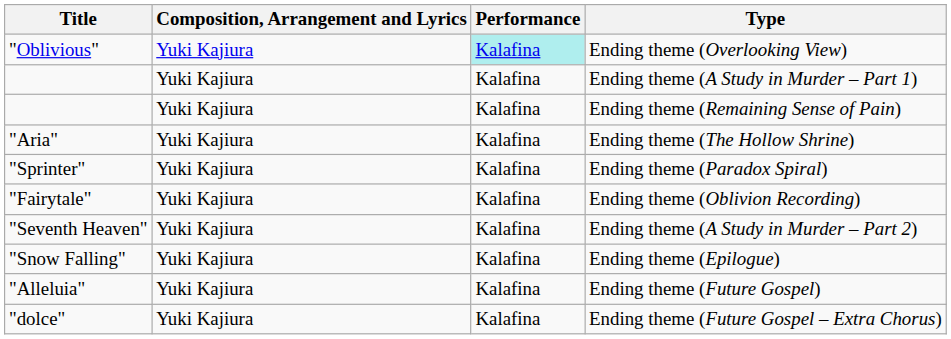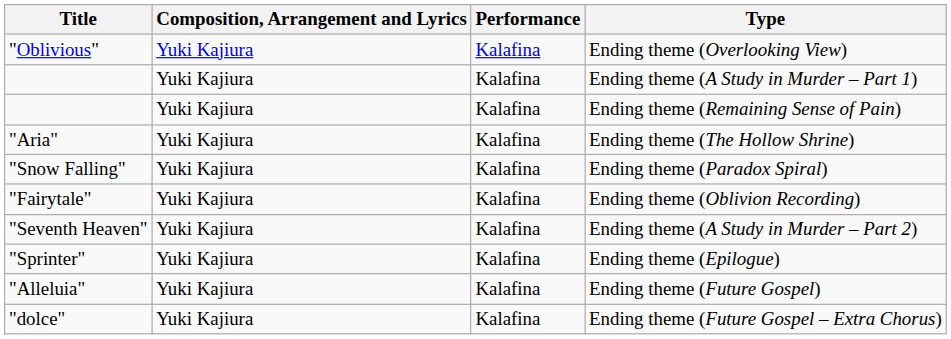 <table class="wikitable" style="width: auto;">
 <tr>
 <th>Title</th>
 <th>Composition, Arrangement and Lyrics</th>
 <th>Performance</th>
 <th>Type</th>
 </tr>
 <tr>
 <td>"<a href='#'>Oblivious</a>"</td>
 <td><a href='#'>Yuki Kajiura</a></td>
-<td style="background: paleturquoise;"><a href='#'>Kalafina</a></td>
+<td><a href='#'>Kalafina</a></td>
 <td>Ending theme (<em>Overlooking View</em>)</td>
 </tr>
 <tr>
 <td></td>
 <td>Yuki Kajiura</td>
 <td>Kalafina</td>
 <td>Ending theme (<em>A Study in Murder – Part 1</em>)</td>
 </tr>
 <tr>
 <td></td>
 <td>Yuki Kajiura</td>
 <td>Kalafina</td>
 <td>Ending theme (<em>Remaining Sense of Pain</em>)</td>
 </tr>
 <tr>
 <td>"Aria"</td>
 <td>Yuki Kajiura</td>
 <td>Kalafina</td>
 <td>Ending theme (<em>The Hollow Shrine</em>)</td>
 </tr>
 <tr>
-<td>"Sprinter"</td>
+<td>"Snow Falling"</td>
 <td>Yuki Kajiura</td>
 <td>Kalafina</td>
 <td>Ending theme (<em>Paradox Spiral</em>)</td>
 </tr>
 <tr>
 <td>"Fairytale"</td>
 <td>Yuki Kajiura</td>
 <td>Kalafina</td>
 <td>Ending theme (<em>Oblivion Recording</em>)</td>
 </tr>
 <tr>
 <td>"Seventh Heaven"</td>
 <td>Yuki Kajiura</td>
 <td>Kalafina</td>
 <td>Ending theme (<em>A Study in Murder – Part 2</em>)</td>
 </tr>
 <tr>
-<td>"Snow Falling"</td>
+<td>"Sprinter"</td>
 <td>Yuki Kajiura</td>
 <td>Kalafina</td>
 <td>Ending theme (<em>Epilogue</em>)</td>
 </tr>
 <tr>
 <td>"Alleluia"</td>
 <td>Yuki Kajiura</td>
 <td>Kalafina</td>
 <td>Ending theme (<em>Future Gospel</em>)</td>
 </tr>
 <tr>
 <td>"dolce"</td>
 <td>Yuki Kajiura</td>
 <td>Kalafina</td>
 <td>Ending theme (<em>Future Gospel – Extra Chorus</em>)</td>
 </tr>
 </table>
